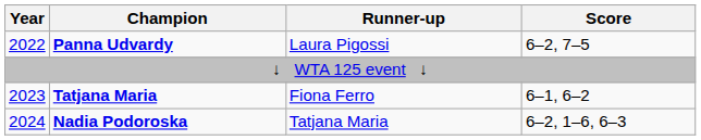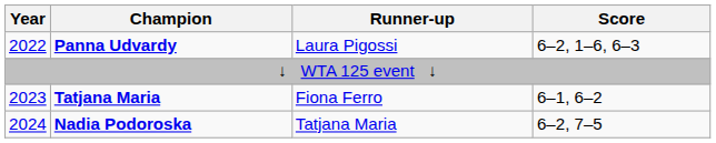 <table class="wikitable" style="font-size:90%">
 <tr>
 <th>Year</th>
 <th width="200">Champion</th>
 <th width="200">Runner-up</th>
 <th width="145">Score</th>
 </tr>
 <tr>
 <td><a href='#'>2022</a></td>
 <td> <strong><a href='#'>Panna Udvardy</a></strong></td>
 <td> <a href='#'>Laura Pigossi</a></td>
-<td>6–2, 7–5</td>
+<td>6–2, 1–6, 6–3</td>
 </tr>
 <tr style="background:silver;">
 <td colspan="4" align="center">↓   <a href='#'>WTA 125 event</a>   ↓</td>
 </tr>
 <tr>
 <td><a href='#'>2023</a></td>
 <td> <strong><a href='#'>Tatjana Maria</a></strong></td>
 <td> <a href='#'>Fiona Ferro</a></td>
 <td>6–1, 6–2</td>
 </tr>
 <tr>
 <td><a href='#'>2024</a></td>
 <td> <strong><a href='#'>Nadia Podoroska</a></strong></td>
 <td> <a href='#'>Tatjana Maria</a></td>
-<td>6–2, 1–6, 6–3</td>
+<td>6–2, 7–5</td>
 </tr>
 </table>
